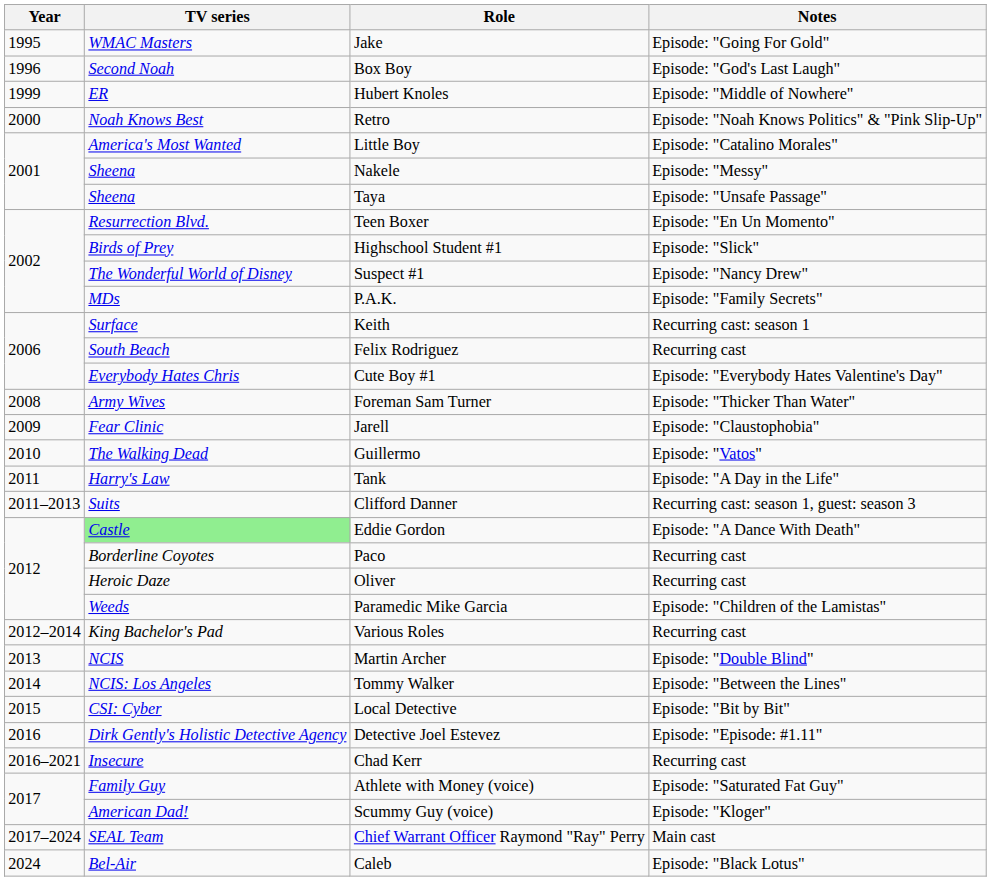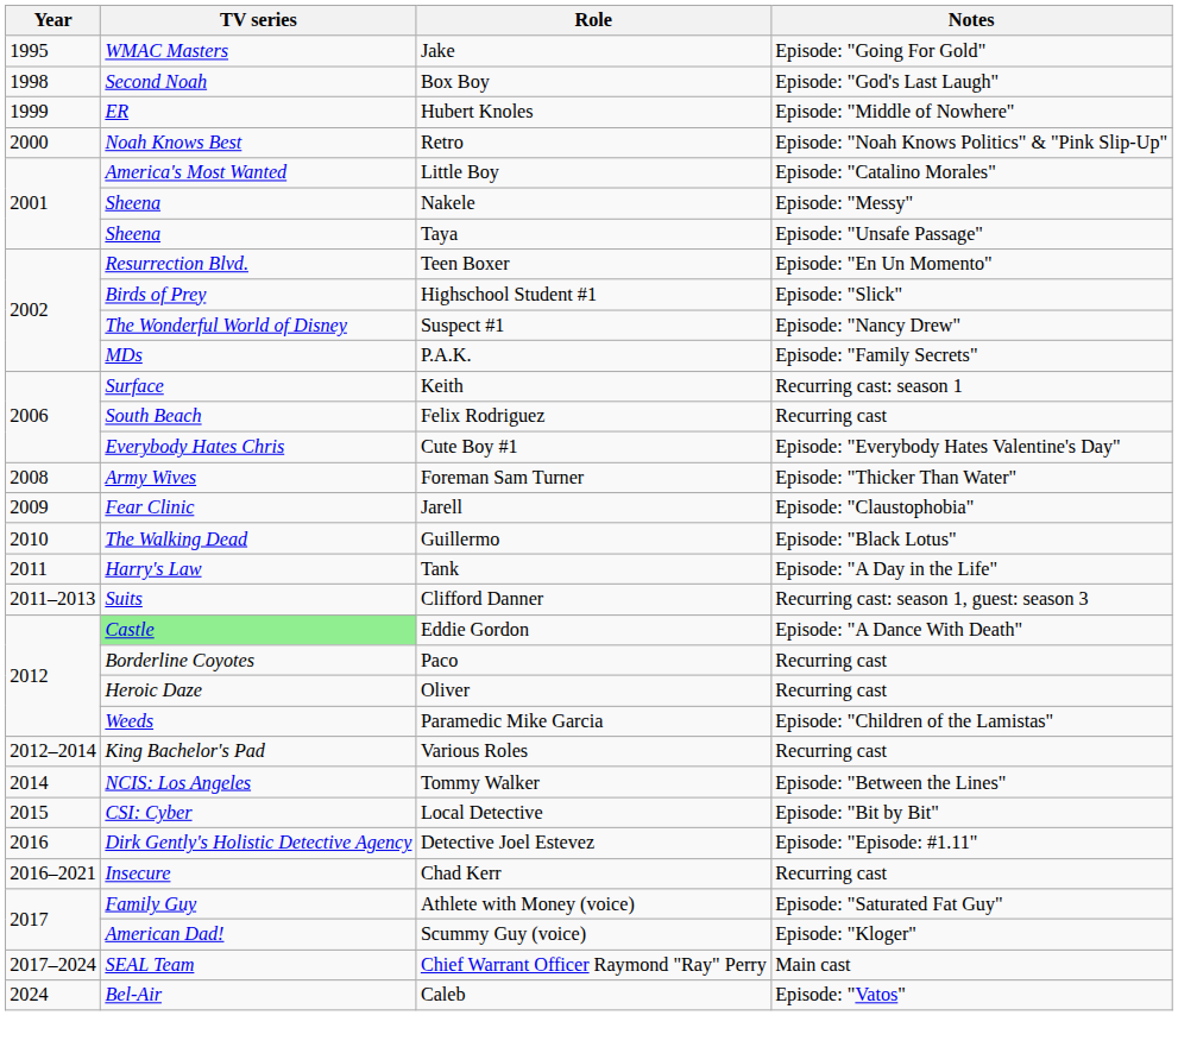 <table class="wikitable sortable">
 <tr>
 <th>Year</th>
 <th>TV series</th>
 <th>Role</th>
 <th class="unsortable">Notes</th>
 </tr>
 <tr>
 <td>1995</td>
 <td><em><a href='#'>WMAC Masters</a></em></td>
 <td>Jake</td>
 <td>Episode: "Going For Gold"</td>
 </tr>
 <tr>
-<td>1996</td>
+<td>1998</td>
 <td><em><a href='#'>Second Noah</a></em></td>
 <td>Box Boy</td>
 <td>Episode: "God's Last Laugh"</td>
 </tr>
 <tr>
 <td>1999</td>
 <td><em><a href='#'>ER</a></em></td>
 <td>Hubert Knoles</td>
 <td>Episode: "Middle of Nowhere"</td>
 </tr>
 <tr>
 <td>2000</td>
 <td><em><a href='#'>Noah Knows Best</a></em></td>
 <td>Retro</td>
 <td>Episode: "Noah Knows Politics" & "Pink Slip-Up"</td>
 </tr>
 <tr>
 <td rowspan="3">2001</td>
 <td><em><a href='#'>America's Most Wanted</a></em></td>
 <td>Little Boy</td>
 <td>Episode: "Catalino Morales"</td>
 </tr>
 <tr>
 <td><em><a href='#'>Sheena</a></em></td>
 <td>Nakele</td>
 <td>Episode: "Messy"</td>
 </tr>
 <tr>
 <td><em><a href='#'>Sheena</a></em></td>
 <td>Taya</td>
 <td>Episode: "Unsafe Passage"</td>
 </tr>
 <tr>
 <td rowspan="4">2002</td>
 <td><em><a href='#'>Resurrection Blvd.</a></em></td>
 <td>Teen Boxer</td>
 <td>Episode: "En Un Momento"</td>
 </tr>
 <tr>
 <td><em><a href='#'>Birds of Prey</a></em></td>
 <td>Highschool Student #1</td>
 <td>Episode: "Slick"</td>
 </tr>
 <tr>
 <td><em><a href='#'>The Wonderful World of Disney</a></em></td>
 <td>Suspect #1</td>
 <td>Episode: "Nancy Drew"</td>
 </tr>
 <tr>
 <td><em><a href='#'>MDs</a></em></td>
 <td>P.A.K.</td>
 <td>Episode: "Family Secrets"</td>
 </tr>
 <tr>
 <td rowspan="3">2006</td>
 <td><em><a href='#'>Surface</a></em></td>
 <td>Keith</td>
 <td>Recurring cast: season 1</td>
 </tr>
 <tr>
 <td><em><a href='#'>South Beach</a></em></td>
 <td>Felix Rodriguez</td>
 <td>Recurring cast</td>
 </tr>
 <tr>
 <td><em><a href='#'>Everybody Hates Chris</a></em></td>
 <td>Cute Boy #1</td>
 <td>Episode: "Everybody Hates Valentine's Day"</td>
 </tr>
 <tr>
 <td>2008</td>
 <td><em><a href='#'>Army Wives</a></em></td>
 <td>Foreman Sam Turner</td>
 <td>Episode: "Thicker Than Water"</td>
 </tr>
 <tr>
 <td>2009</td>
 <td><em><a href='#'>Fear Clinic</a></em></td>
 <td>Jarell</td>
 <td>Episode: "Claustophobia"</td>
 </tr>
 <tr>
 <td>2010</td>
 <td><em><a href='#'>The Walking Dead</a></em></td>
 <td>Guillermo</td>
-<td>Episode: "<a href='#'>Vatos</a>"</td>
+<td>Episode: "Black Lotus"</td>
 </tr>
 <tr>
 <td>2011</td>
 <td><em><a href='#'>Harry's Law</a></em></td>
 <td>Tank</td>
 <td>Episode: "A Day in the Life"</td>
 </tr>
 <tr>
 <td>2011–2013</td>
 <td><em><a href='#'>Suits</a></em></td>
 <td>Clifford Danner</td>
 <td>Recurring cast: season 1, guest: season 3</td>
 </tr>
 <tr>
 <td rowspan="4">2012</td>
 <td style="background: lightgreen;"><em><a href='#'>Castle</a></em></td>
 <td>Eddie Gordon</td>
 <td>Episode: "A Dance With Death"</td>
 </tr>
 <tr>
 <td><em>Borderline Coyotes</em></td>
 <td>Paco</td>
 <td>Recurring cast</td>
 </tr>
 <tr>
 <td><em>Heroic Daze</em></td>
 <td>Oliver</td>
 <td>Recurring cast</td>
 </tr>
 <tr>
 <td><em><a href='#'>Weeds</a></em></td>
 <td>Paramedic Mike Garcia</td>
 <td>Episode: "Children of the Lamistas"</td>
 </tr>
 <tr>
 <td>2012–2014</td>
 <td><em>King Bachelor's Pad</em></td>
 <td>Various Roles</td>
 <td>Recurring cast</td>
-</tr>
-<tr>
-<td>2013</td>
-<td><em><a href='#'>NCIS</a></em></td>
-<td>Martin Archer</td>
-<td>Episode: "<a href='#'>Double Blind</a>"</td>
 </tr>
 <tr>
 <td>2014</td>
 <td><em><a href='#'>NCIS: Los Angeles</a></em></td>
 <td>Tommy Walker</td>
 <td>Episode: "Between the Lines"</td>
 </tr>
 <tr>
 <td>2015</td>
 <td><em><a href='#'>CSI: Cyber</a></em></td>
 <td>Local Detective</td>
 <td>Episode: "Bit by Bit"</td>
 </tr>
 <tr>
 <td>2016</td>
 <td><em><a href='#'>Dirk Gently's Holistic Detective Agency</a></em></td>
 <td>Detective Joel Estevez</td>
 <td>Episode: "Episode: #1.11"</td>
 </tr>
 <tr>
 <td>2016–2021</td>
 <td><em><a href='#'>Insecure</a></em></td>
 <td>Chad Kerr</td>
 <td>Recurring cast</td>
 </tr>
 <tr>
 <td rowspan="2">2017</td>
 <td><em><a href='#'>Family Guy</a></em></td>
 <td>Athlete with Money (voice)</td>
 <td>Episode: "Saturated Fat Guy"</td>
 </tr>
 <tr>
 <td><em><a href='#'>American Dad!</a></em></td>
 <td>Scummy Guy (voice)</td>
 <td>Episode: "Kloger"</td>
 </tr>
 <tr>
 <td>2017–2024</td>
 <td><em><a href='#'>SEAL Team</a></em></td>
 <td><a href='#'>Chief Warrant Officer</a> Raymond "Ray" Perry</td>
 <td>Main cast</td>
 </tr>
 <tr>
 <td>2024</td>
 <td><em><a href='#'>Bel-Air</a></em></td>
 <td>Caleb</td>
-<td>Episode: "Black Lotus"</td>
+<td>Episode: "<a href='#'>Vatos</a>"</td>
 </tr>
 </table>
